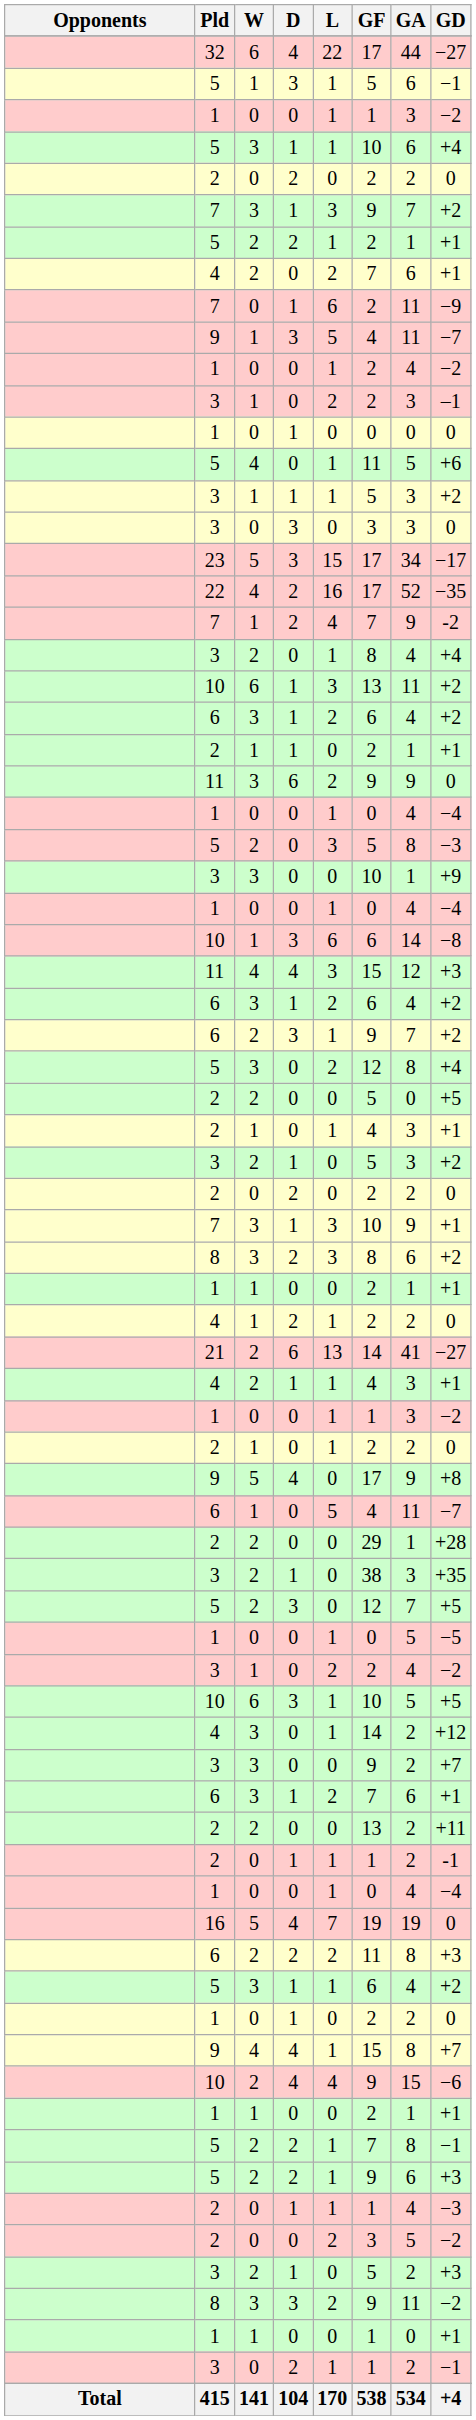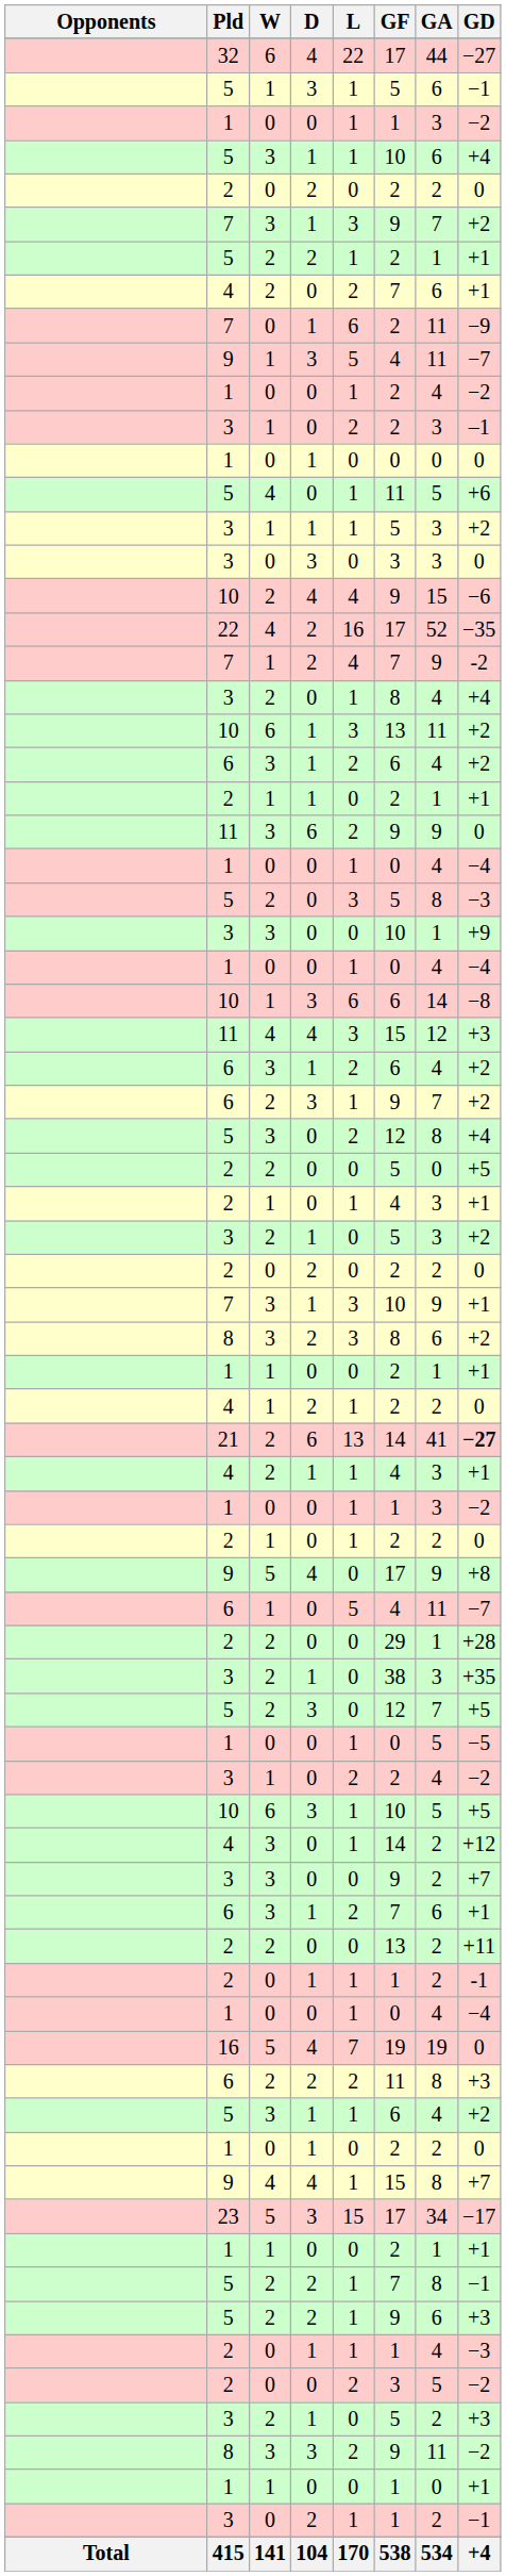 <table class="wikitable sortable" style="text-align: center; font-size: 100%;">
 <tr style="color:black;">
 <th style="width:145px;">Opponents</th>
 <th style="width:1px;">Pld</th>
 <th style="width:1px;">W</th>
 <th style="width:1px;">D</th>
 <th style="width:1px;">L</th>
 <th style="width:1px;">GF</th>
 <th style="width:1px;">GA</th>
 <th style="width:1px;">GD</th>
 </tr>
 <tr>
 </tr>
 <tr>
 </tr>
 <tr bgcolor=FFCCCC>
 <td style="text-align:left;"></td>
 <td>32</td>
 <td>6</td>
 <td>4</td>
 <td>22</td>
 <td>17</td>
 <td>44</td>
 <td>−27</td>
 </tr>
 <tr bgcolor=FFFFCC>
 <td style="text-align:left;"></td>
 <td>5</td>
 <td>1</td>
 <td>3</td>
 <td>1</td>
 <td>5</td>
 <td>6</td>
 <td>−1</td>
 </tr>
 <tr bgcolor=FFCCCC>
 <td style="text-align:left;"></td>
 <td>1</td>
 <td>0</td>
 <td>0</td>
 <td>1</td>
 <td>1</td>
 <td>3</td>
 <td>−2</td>
 </tr>
 <tr bgcolor=CCFFCC>
 <td style="text-align:left;"></td>
 <td>5</td>
 <td>3</td>
 <td>1</td>
 <td>1</td>
 <td>10</td>
 <td>6</td>
 <td>+4</td>
 </tr>
 <tr bgcolor=FFFFCC>
 <td style="text-align:left;"></td>
 <td>2</td>
 <td>0</td>
 <td>2</td>
 <td>0</td>
 <td>2</td>
 <td>2</td>
 <td>0</td>
 </tr>
 <tr bgcolor=CCFFCC>
 <td style="text-align:left;"></td>
 <td>7</td>
 <td>3</td>
 <td>1</td>
 <td>3</td>
 <td>9</td>
 <td>7</td>
 <td>+2</td>
 </tr>
 <tr bgcolor=CCFFCC>
 <td style="text-align:left;"></td>
 <td>5</td>
 <td>2</td>
 <td>2</td>
 <td>1</td>
 <td>2</td>
 <td>1</td>
 <td>+1</td>
 </tr>
 <tr bgcolor=FFFFCC>
 <td style="text-align:left;"></td>
 <td>4</td>
 <td>2</td>
 <td>0</td>
 <td>2</td>
 <td>7</td>
 <td>6</td>
 <td>+1</td>
 </tr>
 <tr bgcolor=FFCCCC>
 <td style="text-align:left;"></td>
 <td>7</td>
 <td>0</td>
 <td>1</td>
 <td>6</td>
 <td>2</td>
 <td>11</td>
 <td>−9</td>
 </tr>
 <tr bgcolor=FFCCCC>
 <td style="text-align:left;"></td>
 <td>9</td>
 <td>1</td>
 <td>3</td>
 <td>5</td>
 <td>4</td>
 <td>11</td>
 <td>−7</td>
 </tr>
 <tr bgcolor=FFCCCC>
 <td style="text-align:left;"></td>
 <td>1</td>
 <td>0</td>
 <td>0</td>
 <td>1</td>
 <td>2</td>
 <td>4</td>
 <td>−2</td>
 </tr>
 <tr bgcolor=FFCCCC>
 <td style="text-align:left;"></td>
 <td>3</td>
 <td>1</td>
 <td>0</td>
 <td>2</td>
 <td>2</td>
 <td>3</td>
 <td>–1</td>
 </tr>
 <tr bgcolor=FFFFCC>
 <td style="text-align:left;"></td>
 <td>1</td>
 <td>0</td>
 <td>1</td>
 <td>0</td>
 <td>0</td>
 <td>0</td>
 <td>0</td>
 </tr>
 <tr bgcolor=CCFFCC>
 <td style="text-align:left;"></td>
 <td>5</td>
 <td>4</td>
 <td>0</td>
 <td>1</td>
 <td>11</td>
 <td>5</td>
 <td>+6</td>
 </tr>
 <tr bgcolor=FFFFCC>
 <td style="text-align:left;"></td>
 <td>3</td>
 <td>1</td>
 <td>1</td>
 <td>1</td>
 <td>5</td>
 <td>3</td>
 <td>+2</td>
 </tr>
 <tr bgcolor=FFFFCC>
 <td style="text-align:left;"></td>
 <td>3</td>
 <td>0</td>
 <td>3</td>
 <td>0</td>
 <td>3</td>
 <td>3</td>
 <td>0</td>
 </tr>
 <tr bgcolor=FFCCCC>
 <td style="text-align:left;"></td>
-<td>23</td>
-<td>5</td>
-<td>3</td>
+<td>10</td>
+<td>2</td>
+<td>4</td>
+<td>4</td>
+<td>9</td>
 <td>15</td>
-<td>17</td>
-<td>34</td>
-<td>−17</td>
+<td>−6</td>
 </tr>
 <tr bgcolor=FFCCCC>
 <td style="text-align:left;"></td>
 <td>22</td>
 <td>4</td>
 <td>2</td>
 <td>16</td>
 <td>17</td>
 <td>52</td>
 <td>−35</td>
 </tr>
 <tr bgcolor=FFCCCC>
 <td style="text-align:left;"></td>
 <td>7</td>
 <td>1</td>
 <td>2</td>
 <td>4</td>
 <td>7</td>
 <td>9</td>
 <td>-2</td>
 </tr>
 <tr bgcolor="CCFFCC">
 <td style="text-align:left;"></td>
 <td>3</td>
 <td>2</td>
 <td>0</td>
 <td>1</td>
 <td>8</td>
 <td>4</td>
 <td>+4</td>
 </tr>
 <tr bgcolor=CCFFCC>
 <td style="text-align:left;"></td>
 <td>10</td>
 <td>6</td>
 <td>1</td>
 <td>3</td>
 <td>13</td>
 <td>11</td>
 <td>+2</td>
 </tr>
 <tr bgcolor=CCFFCC>
 <td style="text-align:left;"></td>
 <td>6</td>
 <td>3</td>
 <td>1</td>
 <td>2</td>
 <td>6</td>
 <td>4</td>
 <td>+2</td>
 </tr>
 <tr bgcolor=CCFFCC>
 <td style="text-align:left;"></td>
 <td>2</td>
 <td>1</td>
 <td>1</td>
 <td>0</td>
 <td>2</td>
 <td>1</td>
 <td>+1</td>
 </tr>
 <tr bgcolor=CCFFCC>
 <td style="text-align:left;"></td>
 <td>11</td>
 <td>3</td>
 <td>6</td>
 <td>2</td>
 <td>9</td>
 <td>9</td>
 <td>0</td>
 </tr>
 <tr bgcolor=FFCCCC>
 <td style="text-align:left;"></td>
 <td>1</td>
 <td>0</td>
 <td>0</td>
 <td>1</td>
 <td>0</td>
 <td>4</td>
 <td>−4</td>
 </tr>
 <tr bgcolor=FFCCCC>
 <td style="text-align:left;"></td>
 <td>5</td>
 <td>2</td>
 <td>0</td>
 <td>3</td>
 <td>5</td>
 <td>8</td>
 <td>−3</td>
 </tr>
 <tr bgcolor=CCFFCC>
 <td style="text-align:left;"></td>
 <td>3</td>
 <td>3</td>
 <td>0</td>
 <td>0</td>
 <td>10</td>
 <td>1</td>
 <td>+9</td>
 </tr>
 <tr bgcolor=FFCCCC>
 <td style="text-align:left;"></td>
 <td>1</td>
 <td>0</td>
 <td>0</td>
 <td>1</td>
 <td>0</td>
 <td>4</td>
 <td>−4</td>
 </tr>
 <tr bgcolor=FFCCCC>
 <td style="text-align:left;"></td>
 <td>10</td>
 <td>1</td>
 <td>3</td>
 <td>6</td>
 <td>6</td>
 <td>14</td>
 <td>−8</td>
 </tr>
 <tr bgcolor=CCFFCC>
 <td style="text-align:left;"></td>
 <td>11</td>
 <td>4</td>
 <td>4</td>
 <td>3</td>
 <td>15</td>
 <td>12</td>
 <td>+3</td>
 </tr>
 <tr bgcolor=CCFFCC>
 <td style="text-align:left;"></td>
 <td>6</td>
 <td>3</td>
 <td>1</td>
 <td>2</td>
 <td>6</td>
 <td>4</td>
 <td>+2</td>
 </tr>
 <tr bgcolor=FFFFCC>
 <td style="text-align:left;"></td>
 <td>6</td>
 <td>2</td>
 <td>3</td>
 <td>1</td>
 <td>9</td>
 <td>7</td>
 <td>+2</td>
 </tr>
 <tr bgcolor=CCFFCC>
 <td style="text-align:left;"></td>
 <td>5</td>
 <td>3</td>
 <td>0</td>
 <td>2</td>
 <td>12</td>
 <td>8</td>
 <td>+4</td>
 </tr>
 <tr bgcolor=CCFFCC>
 <td style="text-align:left;"></td>
 <td>2</td>
 <td>2</td>
 <td>0</td>
 <td>0</td>
 <td>5</td>
 <td>0</td>
 <td>+5</td>
 </tr>
 <tr bgcolor=FFFFCC>
 <td style="text-align:left;"></td>
 <td>2</td>
 <td>1</td>
 <td>0</td>
 <td>1</td>
 <td>4</td>
 <td>3</td>
 <td>+1</td>
 </tr>
 <tr bgcolor=CCFFCC>
 <td style="text-align:left;"></td>
 <td>3</td>
 <td>2</td>
 <td>1</td>
 <td>0</td>
 <td>5</td>
 <td>3</td>
 <td>+2</td>
 </tr>
 <tr bgcolor=FFFFCC>
 <td style="text-align:left;"></td>
 <td>2</td>
 <td>0</td>
 <td>2</td>
 <td>0</td>
 <td>2</td>
 <td>2</td>
 <td>0</td>
 </tr>
 <tr bgcolor=FFFFCC>
 <td style="text-align:left;"></td>
 <td>7</td>
 <td>3</td>
 <td>1</td>
 <td>3</td>
 <td>10</td>
 <td>9</td>
 <td>+1</td>
 </tr>
 <tr bgcolor=FFFFCC>
 <td style="text-align:left;"></td>
 <td>8</td>
 <td>3</td>
 <td>2</td>
 <td>3</td>
 <td>8</td>
 <td>6</td>
 <td>+2</td>
 </tr>
 <tr bgcolor=CCFFCC>
 <td style="text-align:left;"></td>
 <td>1</td>
 <td>1</td>
 <td>0</td>
 <td>0</td>
 <td>2</td>
 <td>1</td>
 <td>+1</td>
 </tr>
 <tr bgcolor=FFFFCC>
 <td style="text-align:left;"></td>
 <td>4</td>
 <td>1</td>
 <td>2</td>
 <td>1</td>
 <td>2</td>
 <td>2</td>
 <td>0</td>
 </tr>
 <tr bgcolor=FFCCCC>
 <td style="text-align:left;"></td>
 <td>21</td>
 <td>2</td>
 <td>6</td>
 <td>13</td>
 <td>14</td>
 <td>41</td>
-<td>−27</td>
+<td><strong>−27</strong></td>
 </tr>
 <tr bgcolor=CCFFCC>
 <td style="text-align:left;"></td>
 <td>4</td>
 <td>2</td>
 <td>1</td>
 <td>1</td>
 <td>4</td>
 <td>3</td>
 <td>+1</td>
 </tr>
 <tr bgcolor=FFCCCC>
 <td style="text-align:left;"></td>
 <td>1</td>
 <td>0</td>
 <td>0</td>
 <td>1</td>
 <td>1</td>
 <td>3</td>
 <td>−2</td>
 </tr>
 <tr bgcolor=FFFFCC>
 <td style="text-align:left;"></td>
 <td>2</td>
 <td>1</td>
 <td>0</td>
 <td>1</td>
 <td>2</td>
 <td>2</td>
 <td>0</td>
 </tr>
 <tr bgcolor=CCFFCC>
 <td style="text-align:left;"></td>
 <td>9</td>
 <td>5</td>
 <td>4</td>
 <td>0</td>
 <td>17</td>
 <td>9</td>
 <td>+8</td>
 </tr>
 <tr bgcolor=FFCCCC>
 <td style="text-align:left;"></td>
 <td>6</td>
 <td>1</td>
 <td>0</td>
 <td>5</td>
 <td>4</td>
 <td>11</td>
 <td>−7</td>
 </tr>
 <tr bgcolor=CCFFCC>
 <td style="text-align:left;"></td>
 <td>2</td>
 <td>2</td>
 <td>0</td>
 <td>0</td>
 <td>29</td>
 <td>1</td>
 <td>+28</td>
 </tr>
 <tr bgcolor=CCFFCC>
 <td style="text-align:left;"></td>
 <td>3</td>
 <td>2</td>
 <td>1</td>
 <td>0</td>
 <td>38</td>
 <td>3</td>
 <td>+35</td>
 </tr>
 <tr bgcolor=CCFFCC>
 <td style="text-align:left;"></td>
 <td>5</td>
 <td>2</td>
 <td>3</td>
 <td>0</td>
 <td>12</td>
 <td>7</td>
 <td>+5</td>
 </tr>
 <tr bgcolor=FFCCCC>
 <td style="text-align:left;"></td>
 <td>1</td>
 <td>0</td>
 <td>0</td>
 <td>1</td>
 <td>0</td>
 <td>5</td>
 <td>−5</td>
 </tr>
 <tr bgcolor=FFCCCC>
 <td style="text-align:left;"></td>
 <td>3</td>
 <td>1</td>
 <td>0</td>
 <td>2</td>
 <td>2</td>
 <td>4</td>
 <td>−2</td>
 </tr>
 <tr bgcolor=CCFFCC>
 <td style="text-align:left;"></td>
 <td>10</td>
 <td>6</td>
 <td>3</td>
 <td>1</td>
 <td>10</td>
 <td>5</td>
 <td>+5</td>
 </tr>
 <tr bgcolor=CCFFCC>
 <td style="text-align:left;"></td>
 <td>4</td>
 <td>3</td>
 <td>0</td>
 <td>1</td>
 <td>14</td>
 <td>2</td>
 <td>+12</td>
 </tr>
 <tr bgcolor=CCFFCC>
 <td style="text-align:left;"></td>
 <td>3</td>
 <td>3</td>
 <td>0</td>
 <td>0</td>
 <td>9</td>
 <td>2</td>
 <td>+7</td>
 </tr>
 <tr bgcolor=CCFFCC>
 <td style="text-align:left;"></td>
 <td>6</td>
 <td>3</td>
 <td>1</td>
 <td>2</td>
 <td>7</td>
 <td>6</td>
 <td>+1</td>
 </tr>
 <tr bgcolor=CCFFCC>
 <td style="text-align:left;"></td>
 <td>2</td>
 <td>2</td>
 <td>0</td>
 <td>0</td>
 <td>13</td>
 <td>2</td>
 <td>+11</td>
 </tr>
 <tr bgcolor=FFCCCC>
 <td style="text-align:left;"></td>
 <td>2</td>
 <td>0</td>
 <td>1</td>
 <td>1</td>
 <td>1</td>
 <td>2</td>
 <td>-1</td>
 </tr>
 <tr bgcolor=FFCCCC>
 <td style="text-align:left;"></td>
 <td>1</td>
 <td>0</td>
 <td>0</td>
 <td>1</td>
 <td>0</td>
 <td>4</td>
 <td>−4</td>
 </tr>
 <tr bgcolor=FFCCCC>
 <td style="text-align:left;"></td>
 <td>16</td>
 <td>5</td>
 <td>4</td>
 <td>7</td>
 <td>19</td>
 <td>19</td>
 <td>0</td>
 </tr>
 <tr bgcolor=FFFFCC>
 <td style="text-align:left;"></td>
 <td>6</td>
 <td>2</td>
 <td>2</td>
 <td>2</td>
 <td>11</td>
 <td>8</td>
 <td>+3</td>
 </tr>
 <tr bgcolor=CCFFCC>
 <td style="text-align:left;"></td>
 <td>5</td>
 <td>3</td>
 <td>1</td>
 <td>1</td>
 <td>6</td>
 <td>4</td>
 <td>+2</td>
 </tr>
 <tr bgcolor=FFFFCC>
 <td style="text-align:left;"></td>
 <td>1</td>
 <td>0</td>
 <td>1</td>
 <td>0</td>
 <td>2</td>
 <td>2</td>
 <td>0</td>
 </tr>
 <tr bgcolor=FFFFCC>
 <td style="text-align:left;"></td>
 <td>9</td>
 <td>4</td>
 <td>4</td>
 <td>1</td>
 <td>15</td>
 <td>8</td>
 <td>+7</td>
 </tr>
 <tr bgcolor=FFCCCC>
 <td style="text-align:left;"></td>
-<td>10</td>
-<td>2</td>
-<td>4</td>
-<td>4</td>
-<td>9</td>
+<td>23</td>
+<td>5</td>
+<td>3</td>
 <td>15</td>
-<td>−6</td>
+<td>17</td>
+<td>34</td>
+<td>−17</td>
 </tr>
 <tr bgcolor=CCFFCC>
 <td style="text-align:left;"></td>
 <td>1</td>
 <td>1</td>
 <td>0</td>
 <td>0</td>
 <td>2</td>
 <td>1</td>
 <td>+1</td>
 </tr>
 <tr bgcolor=CCFFCC>
 <td style="text-align:left;"></td>
 <td>5</td>
 <td>2</td>
 <td>2</td>
 <td>1</td>
 <td>7</td>
 <td>8</td>
 <td>−1</td>
 </tr>
 <tr bgcolor=CCFFCC>
 <td style="text-align:left;"></td>
 <td>5</td>
 <td>2</td>
 <td>2</td>
 <td>1</td>
 <td>9</td>
 <td>6</td>
 <td>+3</td>
 </tr>
 <tr bgcolor=FFCCCC>
 <td style="text-align:left;"></td>
 <td>2</td>
 <td>0</td>
 <td>1</td>
 <td>1</td>
 <td>1</td>
 <td>4</td>
 <td>−3</td>
 </tr>
 <tr bgcolor=FFCCCC>
 <td style="text-align:left;"></td>
 <td>2</td>
 <td>0</td>
 <td>0</td>
 <td>2</td>
 <td>3</td>
 <td>5</td>
 <td>−2</td>
 </tr>
 <tr bgcolor=CCFFCC>
 <td style="text-align:left;"></td>
 <td>3</td>
 <td>2</td>
 <td>1</td>
 <td>0</td>
 <td>5</td>
 <td>2</td>
 <td>+3</td>
 </tr>
 <tr bgcolor=CCFFCC>
 <td style="text-align:left;"></td>
 <td>8</td>
 <td>3</td>
 <td>3</td>
 <td>2</td>
 <td>9</td>
 <td>11</td>
 <td>−2</td>
 </tr>
 <tr bgcolor=CCFFCC>
 <td style="text-align:left;"></td>
 <td>1</td>
 <td>1</td>
 <td>0</td>
 <td>0</td>
 <td>1</td>
 <td>0</td>
 <td>+1</td>
 </tr>
 <tr bgcolor=FFCCCC>
 <td style="text-align:left;"></td>
 <td>3</td>
 <td>0</td>
 <td>2</td>
 <td>1</td>
 <td>1</td>
 <td>2</td>
 <td>−1</td>
 </tr>
 <tr class="sortbottom">
 </tr>
 <tr>
 </tr>
 <tr style="color:black;">
 <th style="width:145px; background:#white;">Total</th>
 <th style="width:1px; background:#white;">415</th>
 <th style="width:1px; background:#white;">141</th>
 <th style="width:1px; background:#white;">104</th>
 <th style="width:1px; background:#white;">170</th>
 <th style="width:1px; background:#white;">538</th>
 <th style="width:1px; background:#white;">534</th>
 <th style="width:1px; background:#white;">+4</th>
 </tr>
 </table>
